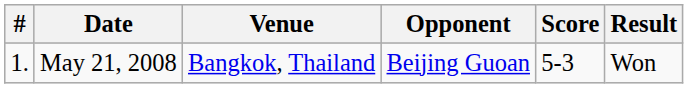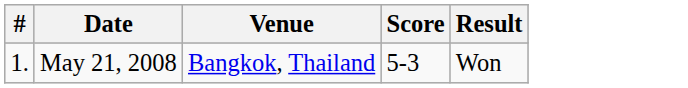 <table class="wikitable">
 <tr>
 <th>#</th>
 <th>Date</th>
 <th>Venue</th>
-<th>Opponent</th>
 <th>Score</th>
 <th>Result</th>
 </tr>
 <tr>
 <td>1.</td>
 <td>May 21, 2008</td>
 <td><a href='#'>Bangkok</a>, <a href='#'>Thailand</a></td>
-<td><a href='#'>Beijing Guoan</a></td>
 <td>5-3</td>
 <td>Won</td>
 </tr>
 </table>
